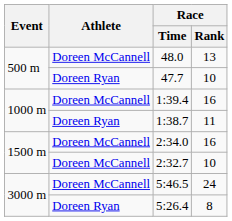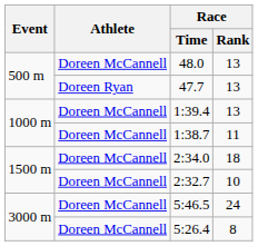 <table class="wikitable" border="1" style="font-size:90%">
 <tr>
 <th rowspan=2>Event</th>
 <th rowspan=2>Athlete</th>
 <th colspan=2>Race</th>
 </tr>
 <tr>
 <th>Time</th>
 <th>Rank</th>
 </tr>
 <tr>
 <td rowspan=2>500 m</td>
 <td><a href='#'>Doreen McCannell</a></td>
 <td align=center>48.0</td>
 <td align=center>13</td>
 </tr>
 <tr>
 <td><a href='#'>Doreen Ryan</a></td>
 <td align=center>47.7</td>
-<td align=center>10</td>
+<td align=center>13</td>
 </tr>
 <tr>
 <td rowspan=2>1000 m</td>
 <td><a href='#'>Doreen McCannell</a></td>
 <td align=center>1:39.4</td>
-<td align=center>16</td>
+<td align=center>13</td>
 </tr>
 <tr>
-<td><a href='#'>Doreen Ryan</a></td>
+<td><a href='#'>Doreen McCannell</a></td>
 <td align=center>1:38.7</td>
 <td align=center>11</td>
 </tr>
 <tr>
 <td rowspan=2>1500 m</td>
 <td><a href='#'>Doreen McCannell</a></td>
 <td align=center>2:34.0</td>
-<td align=center>16</td>
+<td align=center>18</td>
 </tr>
 <tr>
 <td><a href='#'>Doreen McCannell</a></td>
 <td align=center>2:32.7</td>
 <td align=center>10</td>
 </tr>
 <tr>
 <td rowspan=2>3000 m</td>
 <td><a href='#'>Doreen McCannell</a></td>
 <td align=center>5:46.5</td>
 <td align=center>24</td>
 </tr>
 <tr>
-<td><a href='#'>Doreen Ryan</a></td>
+<td><a href='#'>Doreen McCannell</a></td>
 <td align=center>5:26.4</td>
 <td align=center>8</td>
 </tr>
 </table>
